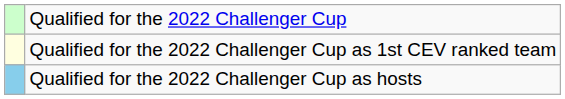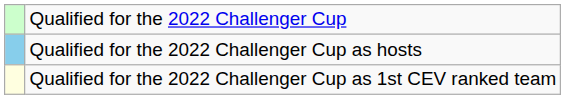 <table class="wikitable" style="text-align:left">
 <tr>
 <td width=10px bgcolor=#ccffcc></td>
 <td>Qualified for the <a href='#'>2022 Challenger Cup</a></td>
 </tr>
 <tr>
+<td width=10px bgcolor=#87ceeb></td>
+<td>Qualified for the 2022 Challenger Cup as hosts</td>
+</tr>
+<tr>
 <td width=10px bgcolor=#ffffe0></td>
 <td>Qualified for the 2022 Challenger Cup as 1st CEV ranked team</td>
 </tr>
-<tr>
-<td width=10px bgcolor=#87ceeb></td>
-<td>Qualified for the 2022 Challenger Cup as hosts</td>
-</tr>
 </table>
